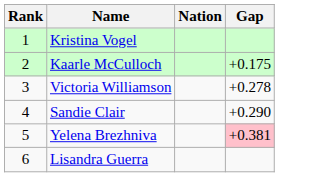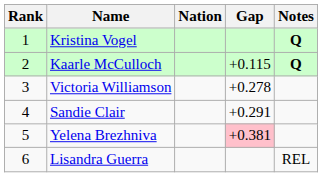 <table class="wikitable sortable" style="text-align:center">
 <tr>
 <th>Rank</th>
 <th>Name</th>
 <th>Nation</th>
 <th>Gap</th>
+<th>Notes</th>
 </tr>
 <tr bgcolor=ccffcc>
 <td>1</td>
 <td align=left><a href='#'>Kristina Vogel</a></td>
 <td align=left></td>
 <td></td>
+<td><strong>Q</strong></td>
 </tr>
 <tr bgcolor=ccffcc>
 <td>2</td>
 <td align=left><a href='#'>Kaarle McCulloch</a></td>
 <td align=left></td>
-<td>+0.175</td>
+<td>+0.115</td>
+<td><strong>Q</strong></td>
 </tr>
 <tr>
 <td>3</td>
 <td align=left><a href='#'>Victoria Williamson</a></td>
 <td align=left></td>
 <td>+0.278</td>
+<td></td>
 </tr>
 <tr>
 <td>4</td>
 <td align=left><a href='#'>Sandie Clair</a></td>
 <td align=left></td>
-<td>+0.290</td>
+<td>+0.291</td>
+<td></td>
 </tr>
 <tr>
 <td>5</td>
 <td align=left><a href='#'>Yelena Brezhniva</a></td>
 <td align=left></td>
 <td style="background: pink;">+0.381</td>
+<td></td>
 </tr>
 <tr>
 <td>6</td>
 <td align=left><a href='#'>Lisandra Guerra</a></td>
 <td align=left></td>
 <td></td>
+<td>REL</td>
 </tr>
 </table>
